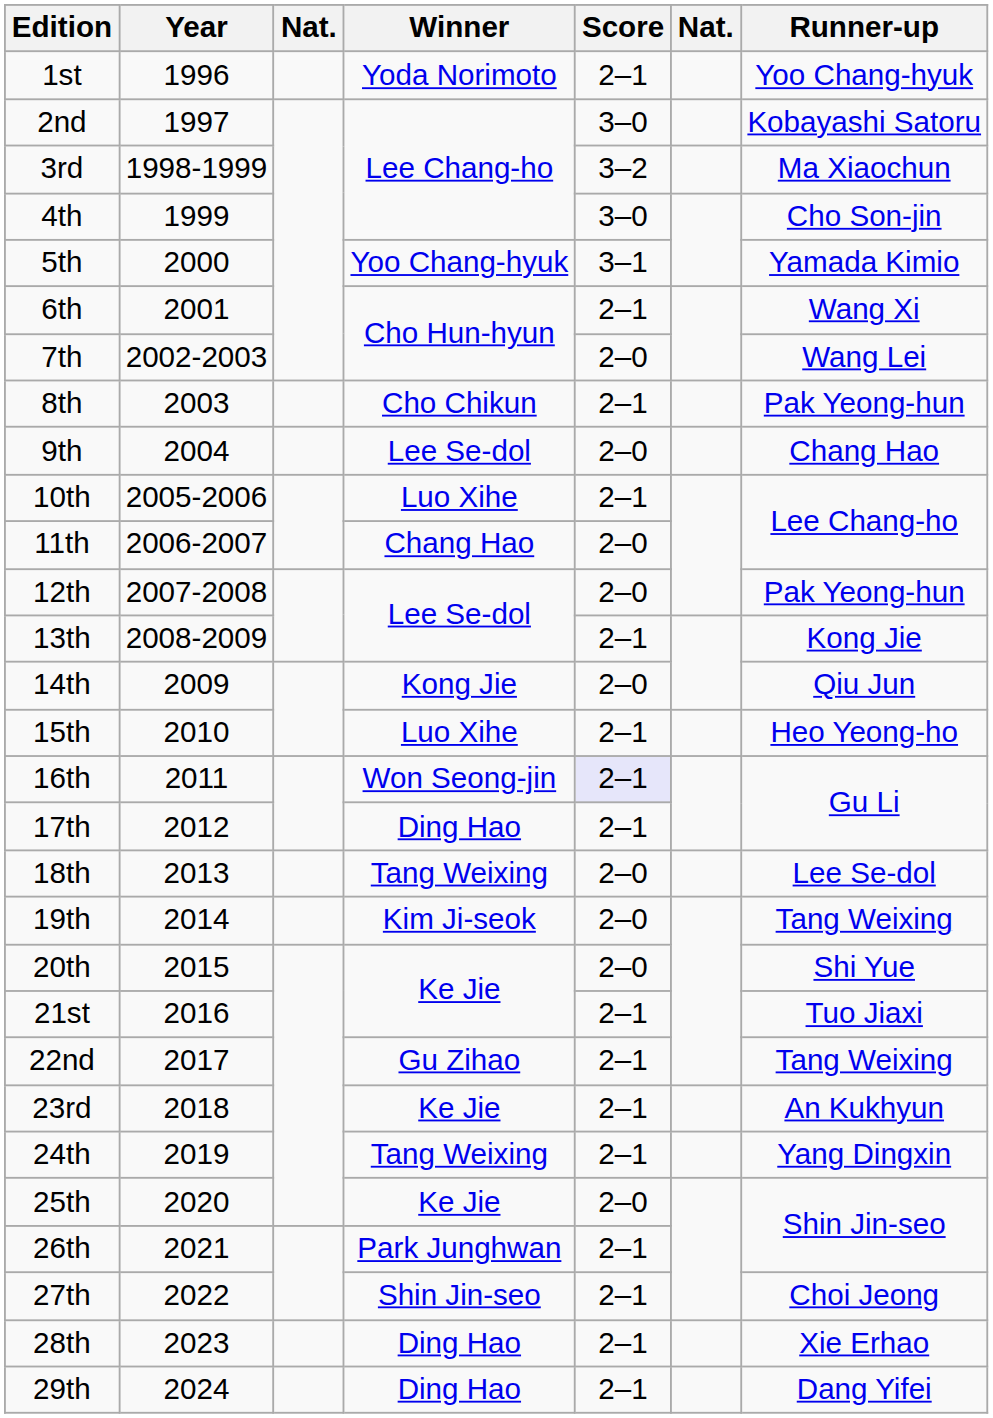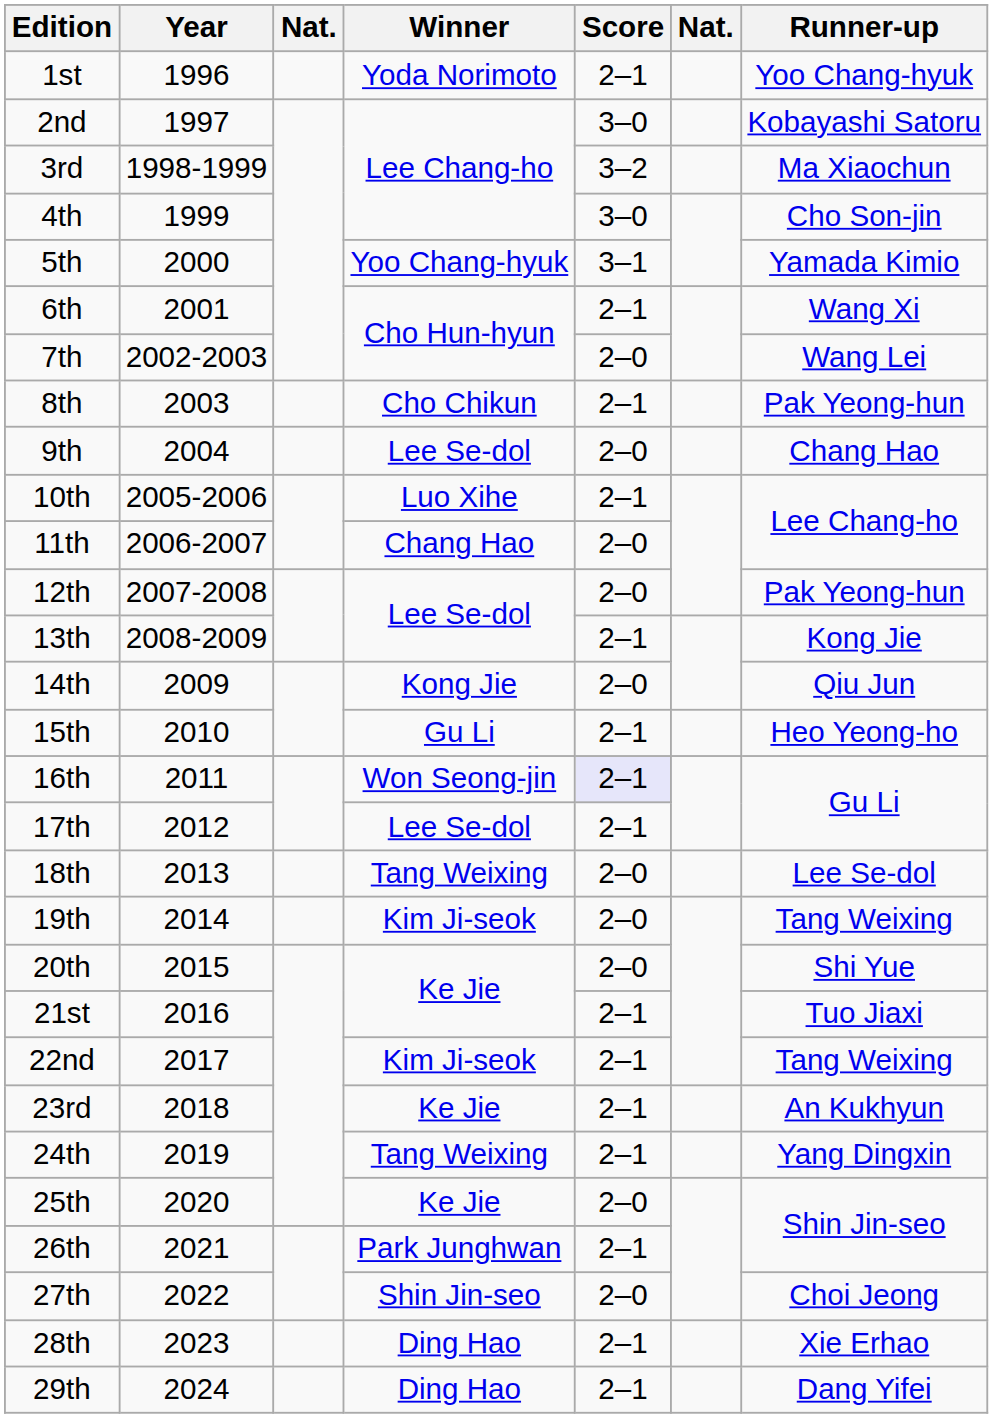 <table class="wikitable" style="text-align: center;">
 <tr>
 <th>Edition</th>
 <th>Year</th>
 <th>Nat.</th>
 <th>Winner</th>
 <th>Score</th>
 <th>Nat.</th>
 <th>Runner-up</th>
 </tr>
 <tr>
 <td>1st</td>
 <td>1996</td>
 <td></td>
 <td><a href='#'>Yoda Norimoto</a></td>
 <td>2–1</td>
 <td></td>
 <td><a href='#'>Yoo Chang-hyuk</a></td>
 </tr>
 <tr>
 <td>2nd</td>
 <td>1997</td>
 <td rowspan="6"></td>
 <td rowspan="3"><a href='#'>Lee Chang-ho</a></td>
 <td>3–0</td>
 <td></td>
 <td><a href='#'>Kobayashi Satoru</a></td>
 </tr>
 <tr>
 <td>3rd</td>
 <td>1998-1999</td>
 <td>3–2</td>
 <td></td>
 <td><a href='#'>Ma Xiaochun</a></td>
 </tr>
 <tr>
 <td>4th</td>
 <td>1999</td>
 <td>3–0</td>
 <td rowspan="2"></td>
 <td><a href='#'>Cho Son-jin</a></td>
 </tr>
 <tr>
 <td>5th</td>
 <td>2000</td>
 <td><a href='#'>Yoo Chang-hyuk</a></td>
 <td>3–1</td>
 <td><a href='#'>Yamada Kimio</a></td>
 </tr>
 <tr>
 <td>6th</td>
 <td>2001</td>
 <td rowspan="2"><a href='#'>Cho Hun-hyun</a></td>
 <td>2–1</td>
 <td rowspan="2"></td>
 <td><a href='#'>Wang Xi</a></td>
 </tr>
 <tr>
 <td>7th</td>
 <td>2002-2003</td>
 <td>2–0</td>
 <td><a href='#'>Wang Lei</a></td>
 </tr>
 <tr>
 <td>8th</td>
 <td>2003</td>
 <td></td>
 <td><a href='#'>Cho Chikun</a></td>
 <td>2–1</td>
 <td></td>
 <td><a href='#'>Pak Yeong-hun</a></td>
 </tr>
 <tr>
 <td>9th</td>
 <td>2004</td>
 <td></td>
 <td><a href='#'>Lee Se-dol</a></td>
 <td>2–0</td>
 <td></td>
 <td><a href='#'>Chang Hao</a></td>
 </tr>
 <tr>
 <td>10th</td>
 <td>2005-2006</td>
 <td rowspan="2"></td>
 <td><a href='#'>Luo Xihe</a></td>
 <td>2–1</td>
 <td rowspan="3"></td>
 <td rowspan="2"><a href='#'>Lee Chang-ho</a></td>
 </tr>
 <tr>
 <td>11th</td>
 <td>2006-2007</td>
 <td><a href='#'>Chang Hao</a></td>
 <td>2–0</td>
 </tr>
 <tr>
 <td>12th</td>
 <td>2007-2008</td>
 <td rowspan="2"></td>
 <td rowspan="2"><a href='#'>Lee Se-dol</a></td>
 <td>2–0</td>
 <td><a href='#'>Pak Yeong-hun</a></td>
 </tr>
 <tr>
 <td>13th</td>
 <td>2008-2009</td>
 <td>2–1</td>
 <td rowspan="2"></td>
 <td><a href='#'>Kong Jie</a></td>
 </tr>
 <tr>
 <td>14th</td>
 <td>2009</td>
 <td rowspan="2"></td>
 <td><a href='#'>Kong Jie</a></td>
 <td>2–0</td>
 <td><a href='#'>Qiu Jun</a></td>
 </tr>
 <tr>
 <td>15th</td>
 <td>2010</td>
-<td><a href='#'>Luo Xihe</a></td>
+<td><a href='#'>Gu Li</a></td>
 <td>2–1</td>
 <td></td>
 <td><a href='#'>Heo Yeong-ho</a></td>
 </tr>
 <tr>
 <td>16th</td>
 <td>2011</td>
 <td rowspan="2"></td>
 <td><a href='#'>Won Seong-jin</a></td>
 <td style="background: lavender;">2–1</td>
 <td rowspan="2"></td>
 <td rowspan="2"><a href='#'>Gu Li</a></td>
 </tr>
 <tr>
 <td>17th</td>
 <td>2012</td>
-<td><a href='#'>Ding Hao</a></td>
+<td><a href='#'>Lee Se-dol</a></td>
 <td>2–1</td>
 </tr>
 <tr>
 <td>18th</td>
 <td>2013</td>
 <td></td>
 <td><a href='#'>Tang Weixing</a></td>
 <td>2–0</td>
 <td></td>
 <td><a href='#'>Lee Se-dol</a></td>
 </tr>
 <tr>
 <td>19th</td>
 <td>2014</td>
 <td></td>
 <td><a href='#'>Kim Ji-seok</a></td>
 <td>2–0</td>
 <td rowspan="4"></td>
 <td><a href='#'>Tang Weixing</a></td>
 </tr>
 <tr>
 <td>20th</td>
 <td>2015</td>
 <td rowspan="6"></td>
 <td rowspan="2"><a href='#'>Ke Jie</a></td>
 <td>2–0</td>
 <td><a href='#'>Shi Yue</a></td>
 </tr>
 <tr>
 <td>21st</td>
 <td>2016</td>
 <td>2–1</td>
 <td><a href='#'>Tuo Jiaxi</a></td>
 </tr>
 <tr>
 <td>22nd</td>
 <td>2017</td>
-<td><a href='#'>Gu Zihao</a></td>
+<td><a href='#'>Kim Ji-seok</a></td>
 <td>2–1</td>
 <td><a href='#'>Tang Weixing</a></td>
 </tr>
 <tr>
 <td>23rd</td>
 <td>2018</td>
 <td><a href='#'>Ke Jie</a></td>
 <td>2–1</td>
 <td></td>
 <td><a href='#'>An Kukhyun</a></td>
 </tr>
 <tr>
 <td>24th</td>
 <td>2019</td>
 <td><a href='#'>Tang Weixing</a></td>
 <td>2–1</td>
 <td></td>
 <td><a href='#'>Yang Dingxin</a></td>
 </tr>
 <tr>
 <td>25th</td>
 <td>2020</td>
 <td><a href='#'>Ke Jie</a></td>
 <td>2–0</td>
 <td rowspan="3"></td>
 <td rowspan="2"><a href='#'>Shin Jin-seo</a></td>
 </tr>
 <tr>
 <td>26th</td>
 <td>2021</td>
 <td rowspan="2"></td>
 <td><a href='#'>Park Junghwan</a></td>
 <td>2–1</td>
 </tr>
 <tr>
 <td>27th</td>
 <td>2022</td>
 <td><a href='#'>Shin Jin-seo</a></td>
-<td>2–1</td>
+<td>2–0</td>
 <td><a href='#'>Choi Jeong</a></td>
 </tr>
 <tr>
 <td>28th</td>
 <td>2023</td>
 <td></td>
 <td><a href='#'>Ding Hao</a></td>
 <td>2–1</td>
 <td></td>
 <td><a href='#'>Xie Erhao</a></td>
 </tr>
 <tr>
 <td>29th</td>
 <td>2024</td>
 <td></td>
 <td><a href='#'>Ding Hao</a></td>
 <td>2–1</td>
 <td></td>
 <td><a href='#'>Dang Yifei</a></td>
 </tr>
 </table>
